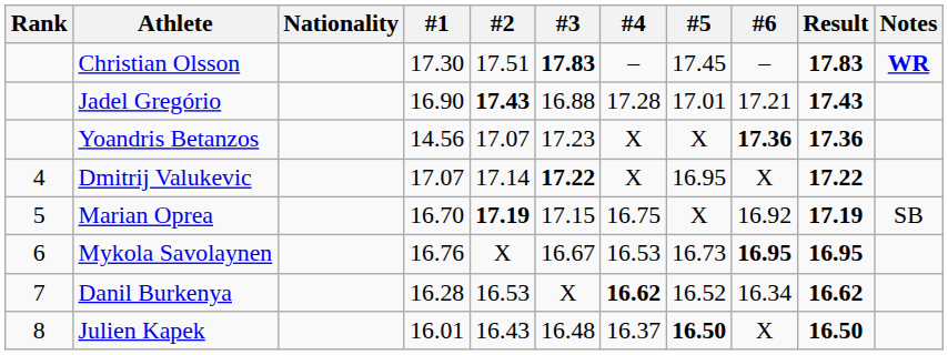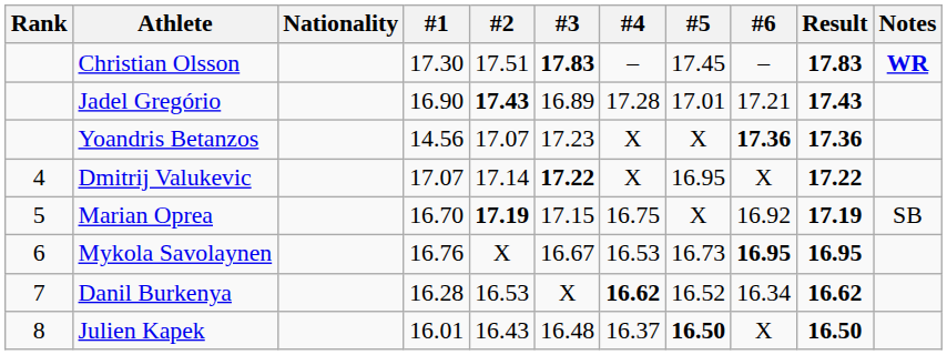 <table class="wikitable" style="text-align:center">
 <tr>
 <th>Rank</th>
 <th>Athlete</th>
 <th>Nationality</th>
 <th>#1</th>
 <th>#2</th>
 <th>#3</th>
 <th>#4</th>
 <th>#5</th>
 <th>#6</th>
 <th>Result</th>
 <th>Notes</th>
 </tr>
 <tr>
 <td></td>
 <td align=left><a href='#'>Christian Olsson</a></td>
 <td align=left></td>
 <td>17.30</td>
 <td>17.51</td>
 <td><strong>17.83</strong></td>
 <td>–</td>
 <td>17.45</td>
 <td>–</td>
 <td><strong>17.83</strong></td>
 <td><strong><a href='#'>WR</a></strong></td>
 </tr>
 <tr>
 <td></td>
 <td align=left><a href='#'>Jadel Gregório</a></td>
 <td align=left></td>
 <td>16.90</td>
 <td><strong>17.43</strong></td>
-<td>16.88</td>
+<td>16.89</td>
 <td>17.28</td>
 <td>17.01</td>
 <td>17.21</td>
 <td><strong>17.43</strong></td>
 <td></td>
 </tr>
 <tr>
 <td></td>
 <td align=left><a href='#'>Yoandris Betanzos</a></td>
 <td align=left></td>
 <td>14.56</td>
 <td>17.07</td>
 <td>17.23</td>
 <td>X</td>
 <td>X</td>
 <td><strong>17.36</strong></td>
 <td><strong>17.36</strong></td>
 <td></td>
 </tr>
 <tr>
 <td>4</td>
 <td align=left><a href='#'>Dmitrij Valukevic</a></td>
 <td align=left></td>
 <td>17.07</td>
 <td>17.14</td>
 <td><strong>17.22</strong></td>
 <td>X</td>
 <td>16.95</td>
 <td>X</td>
 <td><strong>17.22</strong></td>
 <td></td>
 </tr>
 <tr>
 <td>5</td>
 <td align=left><a href='#'>Marian Oprea</a></td>
 <td align=left></td>
 <td>16.70</td>
 <td><strong>17.19</strong></td>
 <td>17.15</td>
 <td>16.75</td>
 <td>X</td>
 <td>16.92</td>
 <td><strong>17.19</strong></td>
 <td>SB</td>
 </tr>
 <tr>
 <td>6</td>
 <td align=left><a href='#'>Mykola Savolaynen</a></td>
 <td align=left></td>
 <td>16.76</td>
 <td>X</td>
 <td>16.67</td>
 <td>16.53</td>
 <td>16.73</td>
 <td><strong>16.95</strong></td>
 <td><strong>16.95</strong></td>
 <td></td>
 </tr>
 <tr>
 <td>7</td>
 <td align=left><a href='#'>Danil Burkenya</a></td>
 <td align=left></td>
 <td>16.28</td>
 <td>16.53</td>
 <td>X</td>
 <td><strong>16.62</strong></td>
 <td>16.52</td>
 <td>16.34</td>
 <td><strong>16.62</strong></td>
 <td></td>
 </tr>
 <tr>
 <td>8</td>
 <td align=left><a href='#'>Julien Kapek</a></td>
 <td align=left></td>
 <td>16.01</td>
 <td>16.43</td>
 <td>16.48</td>
 <td>16.37</td>
 <td><strong>16.50</strong></td>
 <td>X</td>
 <td><strong>16.50</strong></td>
 <td></td>
 </tr>
 </table>
